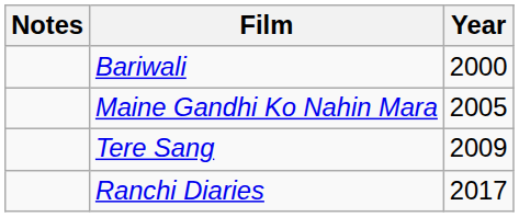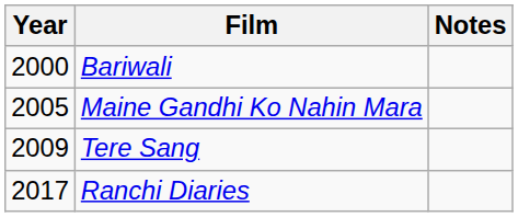 <table class="wikitable">
 <tr>
+<th>Year</th>
+<th>Film</th>
 <th>Notes</th>
-<th>Film</th>
-<th>Year</th>
 </tr>
 <tr>
+<td>2000</td>
+<td><em><a href='#'>Bariwali</a></em></td>
 <td></td>
-<td><em><a href='#'>Bariwali</a></em></td>
-<td>2000</td>
 </tr>
 <tr>
+<td>2005</td>
+<td><em><a href='#'>Maine Gandhi Ko Nahin Mara</a></em></td>
 <td></td>
-<td><em><a href='#'>Maine Gandhi Ko Nahin Mara</a></em></td>
-<td>2005</td>
 </tr>
 <tr>
+<td>2009</td>
+<td><em><a href='#'>Tere Sang</a></em></td>
 <td></td>
-<td><em><a href='#'>Tere Sang</a></em></td>
-<td>2009</td>
 </tr>
 <tr>
+<td>2017</td>
+<td><em><a href='#'>Ranchi Diaries</a></em></td>
 <td></td>
-<td><em><a href='#'>Ranchi Diaries</a></em></td>
-<td>2017</td>
 </tr>
 </table>
